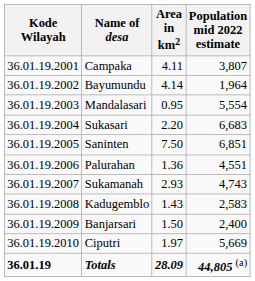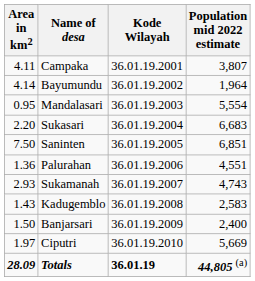 <table class="wikitable">
 <tr>
+<th>Area <br>in <br>km<sup>2</sup></th>
+<th>Name of <br> <em>desa</em></th>
 <th>Kode <br>Wilayah</th>
-<th>Name of <br> <em>desa</em></th>
-<th>Area <br>in <br>km<sup>2</sup></th>
 <th>Population<br>mid 2022<br>estimate</th>
 </tr>
 <tr>
+<td align="right">4.11</td>
+<td>Campaka</td>
 <td>36.01.19.2001</td>
-<td>Campaka</td>
-<td align="right">4.11</td>
 <td align="right">3,807</td>
 </tr>
 <tr>
+<td align="right">4.14</td>
+<td>Bayumundu</td>
 <td>36.01.19.2002</td>
-<td>Bayumundu</td>
-<td align="right">4.14</td>
 <td align="right">1,964</td>
 </tr>
 <tr>
+<td align="right">0.95</td>
+<td>Mandalasari</td>
 <td>36.01.19.2003</td>
-<td>Mandalasari</td>
-<td align="right">0.95</td>
 <td align="right">5,554</td>
 </tr>
 <tr>
+<td align="right">2.20</td>
+<td>Sukasari</td>
 <td>36.01.19.2004</td>
-<td>Sukasari</td>
-<td align="right">2.20</td>
 <td align="right">6,683</td>
 </tr>
 <tr>
+<td align="right">7.50</td>
+<td>Saninten</td>
 <td>36.01.19.2005</td>
-<td>Saninten</td>
-<td align="right">7.50</td>
 <td align="right">6,851</td>
 </tr>
 <tr>
+<td align="right">1.36</td>
+<td>Palurahan</td>
 <td>36.01.19.2006</td>
-<td>Palurahan</td>
-<td align="right">1.36</td>
 <td align="right">4,551</td>
 </tr>
 <tr>
+<td align="right">2.93</td>
+<td>Sukamanah</td>
 <td>36.01.19.2007</td>
-<td>Sukamanah</td>
-<td align="right">2.93</td>
 <td align="right">4,743</td>
 </tr>
 <tr>
+<td align="right">1.43</td>
+<td>Kadugemblo</td>
 <td>36.01.19.2008</td>
-<td>Kadugemblo</td>
-<td align="right">1.43</td>
 <td align="right">2,583</td>
 </tr>
 <tr>
+<td align="right">1.50</td>
+<td>Banjarsari</td>
 <td>36.01.19.2009</td>
-<td>Banjarsari</td>
-<td align="right">1.50</td>
 <td align="right">2,400</td>
 </tr>
 <tr>
+<td align="right">1.97</td>
+<td>Ciputri</td>
 <td>36.01.19.2010</td>
-<td>Ciputri</td>
-<td align="right">1.97</td>
 <td align="right">5,669</td>
 </tr>
 <tr>
+<td align="right"><strong><em>28.09</em></strong></td>
+<td><strong><em>Totals</em></strong></td>
 <td><strong>36.01.19</strong></td>
-<td><strong><em>Totals</em></strong></td>
-<td align="right"><strong><em>28.09</em></strong></td>
 <td align="right"><strong><em>44,805</em></strong> <sup>(a)</sup></td>
 </tr>
 </table>
